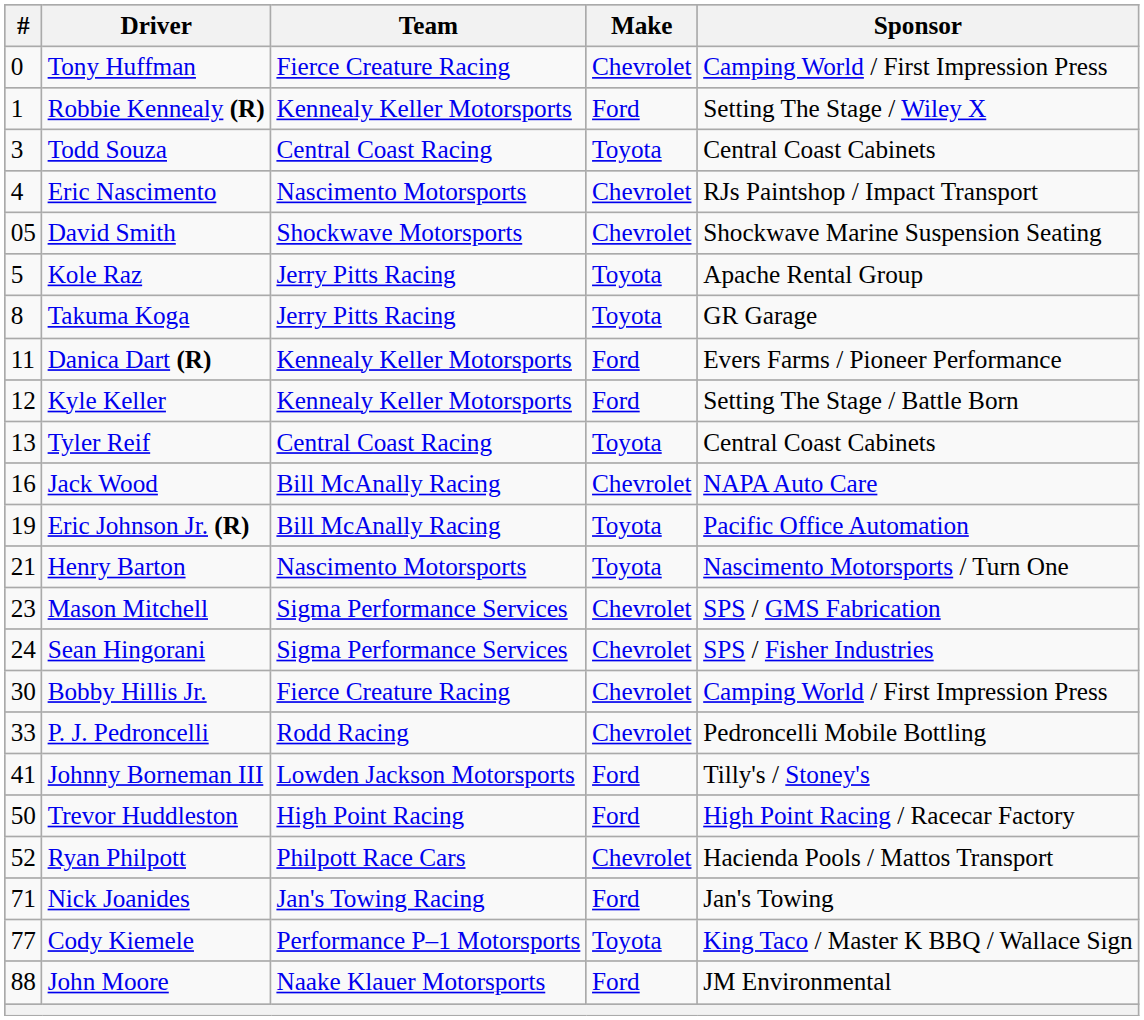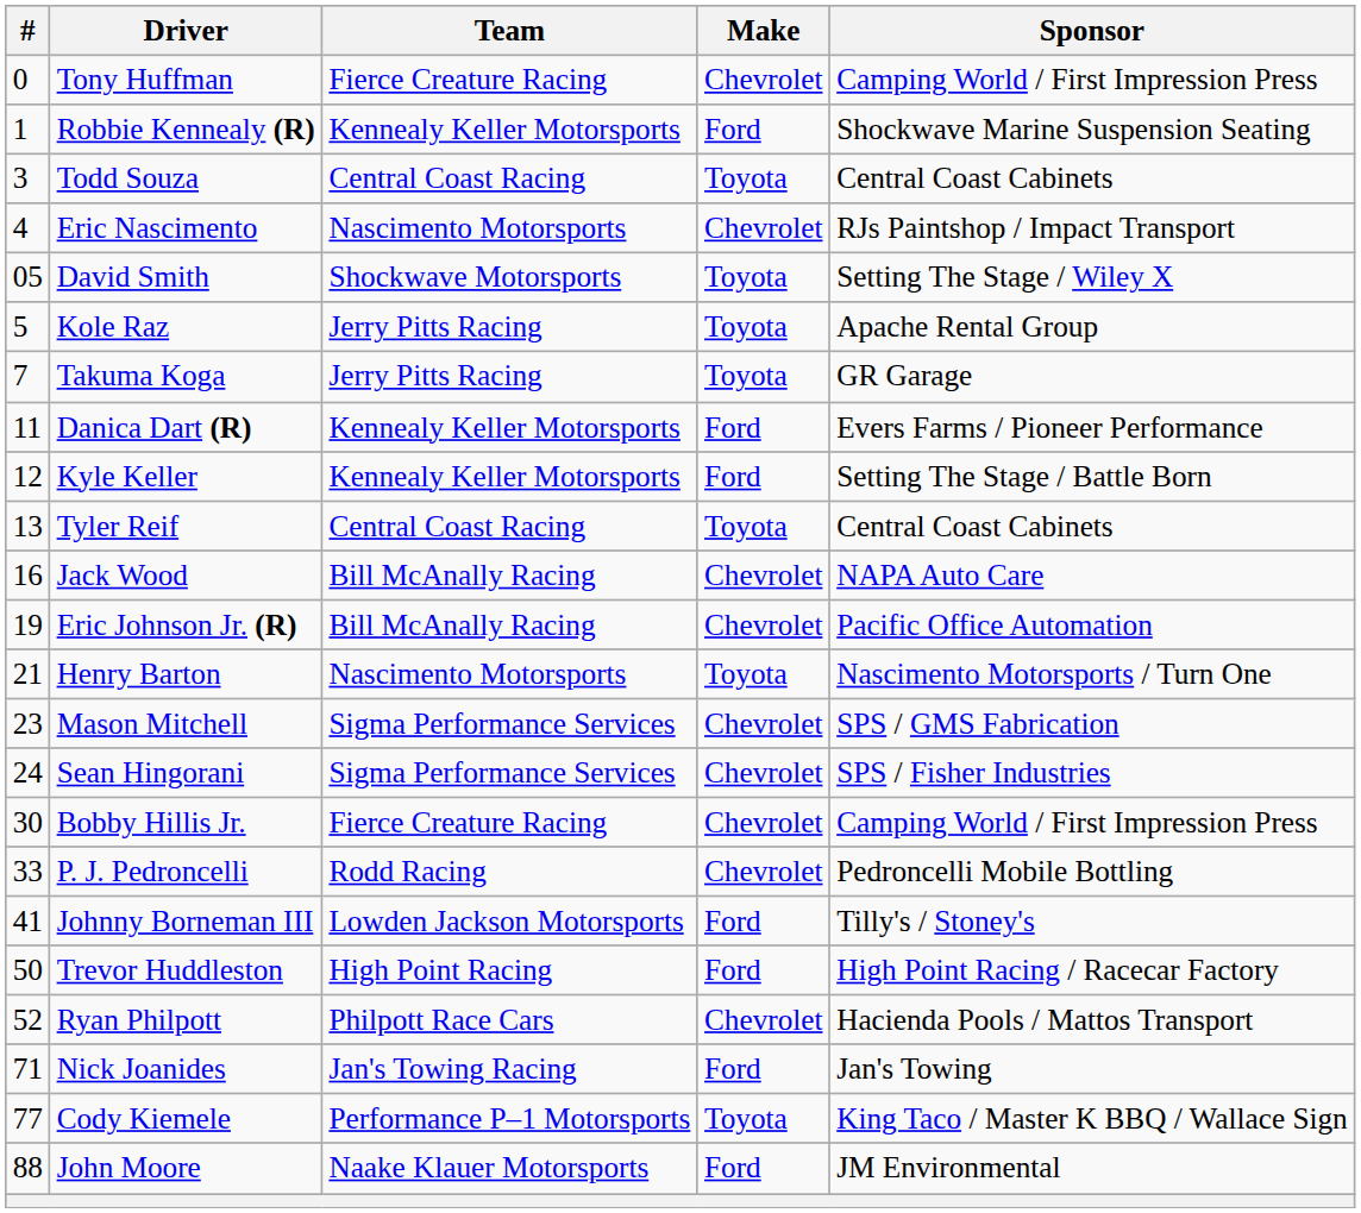 <table class="wikitable" style="font-size: 95%;">
 <tr>
 <th>#</th>
 <th>Driver</th>
 <th>Team</th>
 <th>Make</th>
 <th>Sponsor</th>
 </tr>
 <tr>
 <td>0</td>
 <td><a href='#'>Tony Huffman</a></td>
 <td><a href='#'>Fierce Creature Racing</a></td>
 <td><a href='#'>Chevrolet</a></td>
 <td><a href='#'>Camping World</a> / First Impression Press</td>
 </tr>
 <tr>
 <td>1</td>
 <td><a href='#'>Robbie Kennealy</a> <strong>(R)</strong></td>
 <td><a href='#'>Kennealy Keller Motorsports</a></td>
 <td><a href='#'>Ford</a></td>
-<td>Setting The Stage / <a href='#'>Wiley X</a></td>
+<td>Shockwave Marine Suspension Seating</td>
 </tr>
 <tr>
 <td>3</td>
 <td><a href='#'>Todd Souza</a></td>
 <td><a href='#'>Central Coast Racing</a></td>
 <td><a href='#'>Toyota</a></td>
 <td>Central Coast Cabinets</td>
 </tr>
 <tr>
 <td>4</td>
 <td><a href='#'>Eric Nascimento</a></td>
 <td><a href='#'>Nascimento Motorsports</a></td>
 <td><a href='#'>Chevrolet</a></td>
 <td>RJs Paintshop / Impact Transport</td>
 </tr>
 <tr>
 <td>05</td>
 <td><a href='#'>David Smith</a></td>
 <td><a href='#'>Shockwave Motorsports</a></td>
-<td><a href='#'>Chevrolet</a></td>
-<td>Shockwave Marine Suspension Seating</td>
+<td><a href='#'>Toyota</a></td>
+<td>Setting The Stage / <a href='#'>Wiley X</a></td>
 </tr>
 <tr>
 <td>5</td>
 <td><a href='#'>Kole Raz</a></td>
 <td><a href='#'>Jerry Pitts Racing</a></td>
 <td><a href='#'>Toyota</a></td>
 <td>Apache Rental Group</td>
 </tr>
 <tr>
-<td>8</td>
+<td>7</td>
 <td><a href='#'>Takuma Koga</a></td>
 <td><a href='#'>Jerry Pitts Racing</a></td>
 <td><a href='#'>Toyota</a></td>
 <td>GR Garage</td>
 </tr>
 <tr>
 <td>11</td>
 <td><a href='#'>Danica Dart</a> <strong>(R)</strong></td>
 <td><a href='#'>Kennealy Keller Motorsports</a></td>
 <td><a href='#'>Ford</a></td>
 <td>Evers Farms / Pioneer Performance</td>
 </tr>
 <tr>
 <td>12</td>
 <td><a href='#'>Kyle Keller</a></td>
 <td><a href='#'>Kennealy Keller Motorsports</a></td>
 <td><a href='#'>Ford</a></td>
 <td>Setting The Stage / Battle Born</td>
 </tr>
 <tr>
 <td>13</td>
 <td><a href='#'>Tyler Reif</a></td>
 <td><a href='#'>Central Coast Racing</a></td>
 <td><a href='#'>Toyota</a></td>
 <td>Central Coast Cabinets</td>
 </tr>
 <tr>
 <td>16</td>
 <td><a href='#'>Jack Wood</a></td>
 <td><a href='#'>Bill McAnally Racing</a></td>
 <td><a href='#'>Chevrolet</a></td>
 <td><a href='#'>NAPA Auto Care</a></td>
 </tr>
 <tr>
 <td>19</td>
 <td><a href='#'>Eric Johnson Jr.</a> <strong>(R)</strong></td>
 <td><a href='#'>Bill McAnally Racing</a></td>
-<td><a href='#'>Toyota</a></td>
+<td><a href='#'>Chevrolet</a></td>
 <td><a href='#'>Pacific Office Automation</a></td>
 </tr>
 <tr>
 <td>21</td>
 <td><a href='#'>Henry Barton</a></td>
 <td><a href='#'>Nascimento Motorsports</a></td>
 <td><a href='#'>Toyota</a></td>
 <td><a href='#'>Nascimento Motorsports</a> / Turn One</td>
 </tr>
 <tr>
 <td>23</td>
 <td><a href='#'>Mason Mitchell</a></td>
 <td><a href='#'>Sigma Performance Services</a></td>
 <td><a href='#'>Chevrolet</a></td>
 <td><a href='#'>SPS</a> / <a href='#'>GMS Fabrication</a></td>
 </tr>
 <tr>
 <td>24</td>
 <td nowrap=""><a href='#'>Sean Hingorani</a></td>
 <td><a href='#'>Sigma Performance Services</a></td>
 <td><a href='#'>Chevrolet</a></td>
 <td><a href='#'>SPS</a> / <a href='#'>Fisher Industries</a></td>
 </tr>
 <tr>
 <td>30</td>
 <td><a href='#'>Bobby Hillis Jr.</a></td>
 <td><a href='#'>Fierce Creature Racing</a></td>
 <td><a href='#'>Chevrolet</a></td>
 <td><a href='#'>Camping World</a> / First Impression Press</td>
 </tr>
 <tr>
 <td>33</td>
 <td nowrap><a href='#'>P. J. Pedroncelli</a></td>
 <td><a href='#'>Rodd Racing</a></td>
 <td><a href='#'>Chevrolet</a></td>
 <td>Pedroncelli Mobile Bottling</td>
 </tr>
 <tr>
 <td>41</td>
 <td><a href='#'>Johnny Borneman III</a></td>
 <td><a href='#'>Lowden Jackson Motorsports</a></td>
 <td><a href='#'>Ford</a></td>
 <td>Tilly's / <a href='#'>Stoney's</a></td>
 </tr>
 <tr>
 <td>50</td>
 <td><a href='#'>Trevor Huddleston</a></td>
 <td><a href='#'>High Point Racing</a></td>
 <td><a href='#'>Ford</a></td>
 <td><a href='#'>High Point Racing</a> / Racecar Factory</td>
 </tr>
 <tr>
 <td>52</td>
 <td><a href='#'>Ryan Philpott</a></td>
 <td><a href='#'>Philpott Race Cars</a></td>
 <td><a href='#'>Chevrolet</a></td>
 <td>Hacienda Pools / Mattos Transport</td>
 </tr>
 <tr>
 <td>71</td>
 <td><a href='#'>Nick Joanides</a></td>
 <td><a href='#'>Jan's Towing Racing</a></td>
 <td><a href='#'>Ford</a></td>
 <td>Jan's Towing</td>
 </tr>
 <tr>
 <td>77</td>
 <td><a href='#'>Cody Kiemele</a></td>
 <td nowrap=""><a href='#'>Performance P–1 Motorsports</a></td>
 <td><a href='#'>Toyota</a></td>
 <td><a href='#'>King Taco</a> / Master K BBQ / Wallace Sign</td>
 </tr>
 <tr>
 <td>88</td>
 <td><a href='#'>John Moore</a></td>
 <td nowrap=""><a href='#'>Naake Klauer Motorsports</a></td>
 <td><a href='#'>Ford</a></td>
 <td>JM Environmental</td>
 </tr>
 <tr>
 <th colspan="5"></th>
 </tr>
 </table>
